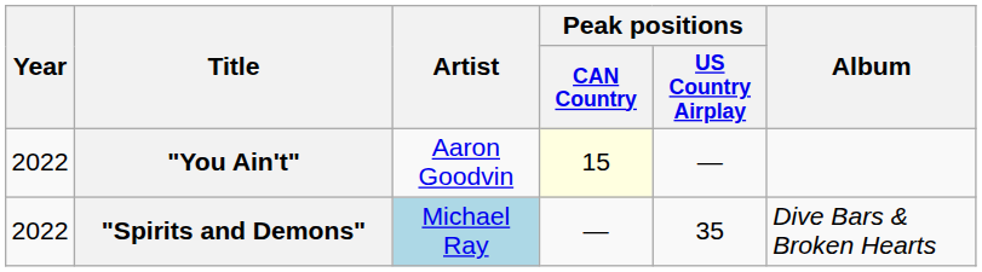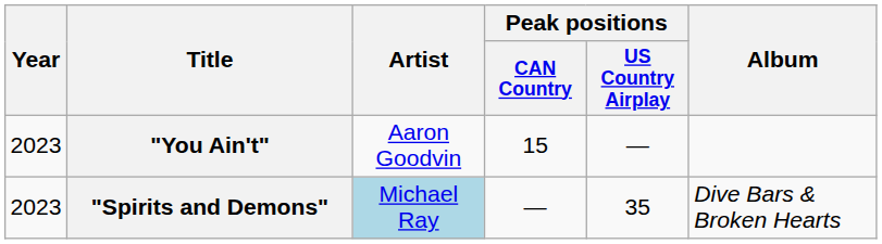 <table class="wikitable plainrowheaders" style="text-align:center;">
 <tr>
 <th scope="col" rowspan="2">Year</th>
 <th scope="col" rowspan="2" style="width:12em;">Title</th>
 <th scope="col" rowspan="2">Artist</th>
 <th scope="col" colspan="2">Peak positions</th>
 <th scope="col" rowspan="2">Album</th>
 </tr>
 <tr style="font-size:smaller;">
 <th scope="col" width="65"><a href='#'>CAN Country</a><br></th>
 <th scope="col" width="65"><a href='#'>US<br>Country Airplay</a><br></th>
 </tr>
 <tr>
-<td>2022</td>
+<td>2023</td>
 <th scope="row">"You Ain't"</th>
 <td><a href='#'>Aaron Goodvin</a></td>
-<td style="background: lightyellow;">15</td>
+<td>15</td>
 <td>—</td>
 <td></td>
 </tr>
 <tr>
-<td>2022</td>
+<td>2023</td>
 <th scope="row">"Spirits and Demons"</th>
 <td style="background: lightblue;"><a href='#'>Michael Ray</a></td>
 <td>—</td>
 <td>35</td>
 <td align="left"><em>Dive Bars & Broken Hearts</em></td>
 </tr>
 </table>
